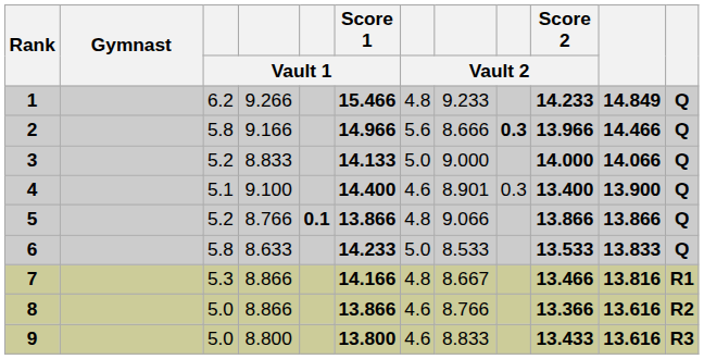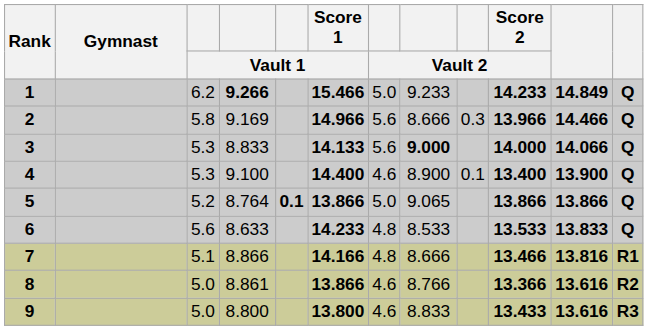 <table class="wikitable sortable" style="text-align:center; font-size:100%">
 <tr>
 <th rowspan=2 style="width:10px;">Rank</th>
 <th rowspan=2 style="width:115px;">Gymnast</th>
 <th colspan=1 style="width:20px;"></th>
 <th colspan=1 style="width:45px;"></th>
 <th colspan=1 style="width:20px;"></th>
 <th colspan=1 style="width:45px;">Score 1</th>
 <th colspan=1 style="width:20px;"></th>
 <th colspan=1 style="width:45px;"></th>
 <th colspan=1 style="width:20px;"></th>
 <th colspan=1 style="width:50px;">Score 2</th>
 <th rowspan=2 style="width:50px;"></th>
 <th rowspan=2 style="width:5px;"></th>
 </tr>
 <tr>
 <th colspan=4>Vault 1</th>
 <th colspan=4>Vault 2</th>
 </tr>
 <tr style="background:#cccccc;">
 <td scope=row style="text-align:center"><strong>1</strong></td>
 <td align=left></td>
 <td>6.2</td>
-<td>9.266</td>
+<td><strong>9.266</strong></td>
 <td></td>
 <td><strong>15.466</strong></td>
-<td>4.8</td>
+<td>5.0</td>
 <td>9.233</td>
 <td></td>
 <td><strong>14.233</strong></td>
 <td><strong>14.849</strong></td>
 <td><strong>Q</strong></td>
 </tr>
 <tr style="background:#cccccc;">
 <td scope=row style="text-align:center"><strong>2</strong></td>
 <td align=left></td>
 <td>5.8</td>
-<td>9.166</td>
+<td>9.169</td>
 <td></td>
 <td><strong>14.966</strong></td>
 <td>5.6</td>
 <td>8.666</td>
-<td><strong>0.3</strong></td>
+<td>0.3</td>
 <td><strong>13.966</strong></td>
 <td><strong>14.466</strong></td>
 <td><strong>Q</strong></td>
 </tr>
 <tr style="background:#cccccc;">
 <td scope=row style="text-align:center"><strong>3</strong></td>
 <td align=left></td>
-<td>5.2</td>
+<td>5.3</td>
 <td>8.833</td>
 <td></td>
 <td><strong>14.133</strong></td>
-<td>5.0</td>
-<td>9.000</td>
+<td>5.6</td>
+<td><strong>9.000</strong></td>
 <td></td>
 <td><strong>14.000</strong></td>
 <td><strong>14.066</strong></td>
 <td><strong>Q</strong></td>
 </tr>
 <tr style="background:#cccccc;">
 <td scope=row style="text-align:center"><strong>4</strong></td>
 <td align=left></td>
-<td>5.1</td>
+<td>5.3</td>
 <td>9.100</td>
 <td></td>
 <td><strong>14.400</strong></td>
 <td>4.6</td>
-<td>8.901</td>
-<td>0.3</td>
+<td>8.900</td>
+<td>0.1</td>
 <td><strong>13.400</strong></td>
 <td><strong>13.900</strong></td>
 <td><strong>Q</strong></td>
 </tr>
 <tr style="background:#cccccc;">
 <td scope=row style="text-align:center"><strong>5</strong></td>
 <td align=left></td>
 <td>5.2</td>
-<td>8.766</td>
+<td>8.764</td>
 <td><strong>0.1</strong></td>
 <td><strong>13.866</strong></td>
-<td>4.8</td>
-<td>9.066</td>
+<td>5.0</td>
+<td>9.065</td>
 <td></td>
 <td><strong>13.866</strong></td>
 <td><strong>13.866</strong></td>
 <td><strong>Q</strong></td>
 </tr>
 <tr style="background:#cccccc;">
 <td scope=row style="text-align:center"><strong>6</strong></td>
 <td align=left></td>
-<td>5.8</td>
+<td>5.6</td>
 <td>8.633</td>
 <td></td>
 <td><strong>14.233</strong></td>
-<td>5.0</td>
+<td>4.8</td>
 <td>8.533</td>
 <td></td>
 <td><strong>13.533</strong></td>
 <td><strong>13.833</strong></td>
 <td><strong>Q</strong></td>
 </tr>
 <tr style="background:#CCCC99;">
 <td scope=row style="text-align:center"><strong>7</strong></td>
 <td align=left></td>
-<td>5.3</td>
+<td>5.1</td>
 <td>8.866</td>
 <td></td>
 <td><strong>14.166</strong></td>
 <td>4.8</td>
-<td>8.667</td>
+<td>8.666</td>
 <td></td>
 <td><strong>13.466</strong></td>
 <td><strong>13.816</strong></td>
 <td><strong>R1</strong></td>
 </tr>
 <tr style="background:#CCCC99;">
 <td scope=row style="text-align:center"><strong>8</strong></td>
 <td align=left></td>
 <td>5.0</td>
-<td>8.866</td>
+<td>8.861</td>
 <td></td>
 <td><strong>13.866</strong></td>
 <td>4.6</td>
 <td>8.766</td>
 <td></td>
 <td><strong>13.366</strong></td>
 <td><strong>13.616</strong></td>
 <td><strong>R2</strong></td>
 </tr>
 <tr style="background:#CCCC99;">
 <td scope=row style="text-align:center"><strong>9</strong></td>
 <td align=left></td>
 <td>5.0</td>
 <td>8.800</td>
 <td></td>
 <td><strong>13.800</strong></td>
 <td>4.6</td>
 <td>8.833</td>
 <td></td>
 <td><strong>13.433</strong></td>
 <td><strong>13.616</strong></td>
 <td><strong>R3</strong></td>
 </tr>
 </table>
